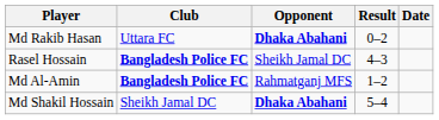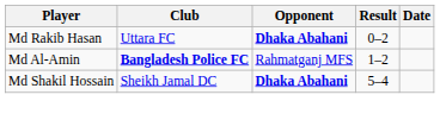 <table class="wikitable">
 <tr>
 <th>Player</th>
 <th>Club</th>
 <th>Opponent</th>
 <th style="text-align:center">Result</th>
 <th>Date</th>
 </tr>
 <tr>
 <td> Md Rakib Hasan</td>
 <td><a href='#'>Uttara FC</a></td>
 <td><strong><a href='#'>Dhaka Abahani</a></strong></td>
 <td align="center">0–2</td>
-<td></td>
-</tr>
-<tr>
-<td> Rasel Hossain</td>
-<td><strong><a href='#'>Bangladesh Police FC</a></strong></td>
-<td><a href='#'>Sheikh Jamal DC</a></td>
-<td align="center">4–3</td>
 <td></td>
 </tr>
 <tr>
 <td> Md Al-Amin</td>
 <td><strong><a href='#'>Bangladesh Police FC</a></strong></td>
 <td><a href='#'>Rahmatganj MFS</a></td>
 <td align="center">1–2</td>
 <td></td>
 </tr>
 <tr>
 <td> Md Shakil Hossain</td>
 <td><a href='#'>Sheikh Jamal DC</a></td>
 <td><strong><a href='#'>Dhaka Abahani</a></strong></td>
 <td align="center">5–4</td>
 <td></td>
 </tr>
 </table>
